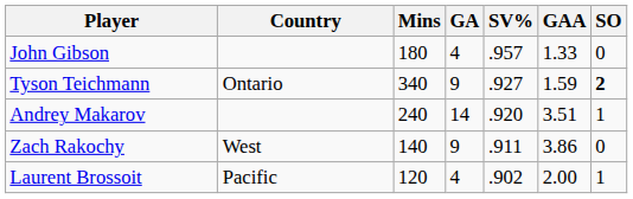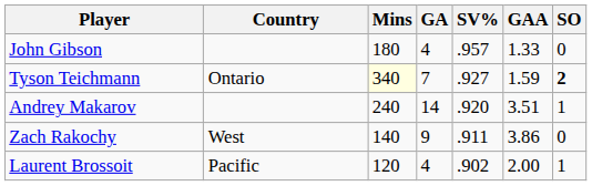 <table class="wikitable">
 <tr>
 <th width=165>Player</th>
 <th width=135>Country</th>
 <th width=20>Mins</th>
 <th width=20>GA</th>
 <th width=20>SV%</th>
 <th width=20>GAA</th>
 <th width=20>SO</th>
 </tr>
 <tr>
 <td><a href='#'>John Gibson</a></td>
 <td></td>
 <td>180</td>
 <td>4</td>
 <td>.957</td>
 <td>1.33</td>
 <td>0</td>
 </tr>
 <tr>
 <td><a href='#'>Tyson Teichmann</a></td>
 <td> Ontario</td>
-<td>340</td>
-<td>9</td>
+<td style="background: lightyellow;">340</td>
+<td>7</td>
 <td>.927</td>
 <td>1.59</td>
 <td><strong>2</strong></td>
 </tr>
 <tr>
 <td><a href='#'>Andrey Makarov</a></td>
 <td></td>
 <td>240</td>
 <td>14</td>
 <td>.920</td>
 <td>3.51</td>
 <td>1</td>
 </tr>
 <tr>
 <td><a href='#'>Zach Rakochy</a></td>
 <td> West</td>
 <td>140</td>
 <td>9</td>
 <td>.911</td>
 <td>3.86</td>
 <td>0</td>
 </tr>
 <tr>
 <td><a href='#'>Laurent Brossoit</a></td>
 <td> Pacific</td>
 <td>120</td>
 <td>4</td>
 <td>.902</td>
 <td>2.00</td>
 <td>1</td>
 </tr>
 </table>
